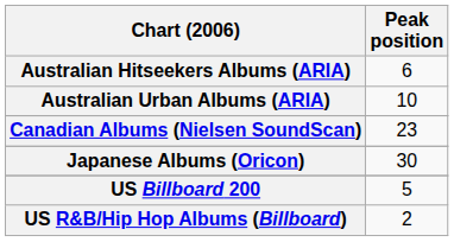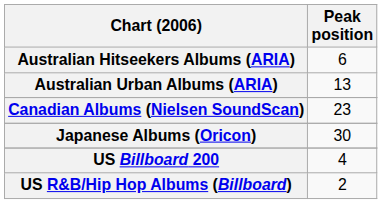 <table class="wikitable sortable plainrowheaders" style="text-align:center;">
 <tr>
 <th scope="col">Chart (2006)</th>
 <th scope="col">Peak<br>position</th>
 </tr>
 <tr>
 <th scope="row">Australian Hitseekers Albums (<a href='#'>ARIA</a>)</th>
 <td>6</td>
 </tr>
 <tr>
 <th scope="row">Australian Urban Albums (<a href='#'>ARIA</a>)</th>
-<td>10</td>
+<td>13</td>
 </tr>
 <tr>
 </tr>
 <tr>
 </tr>
 <tr>
 <th scope="row"><a href='#'>Canadian Albums</a> (<a href='#'>Nielsen SoundScan</a>)</th>
 <td>23</td>
 </tr>
 <tr>
 </tr>
 <tr>
 </tr>
 <tr>
 </tr>
 <tr>
 <th scope="row">Japanese Albums (<a href='#'>Oricon</a>)</th>
 <td>30</td>
 </tr>
 <tr>
 </tr>
 <tr>
 </tr>
 <tr>
 </tr>
 <tr>
 <th scope="row">US <a href='#'><em>Billboard</em> 200</a></th>
-<td>5</td>
+<td>4</td>
 </tr>
 <tr>
 <th scope="row">US <a href='#'>R&B/Hip Hop Albums</a> (<em><a href='#'>Billboard</a></em>)</th>
 <td>2</td>
 </tr>
 </table>
